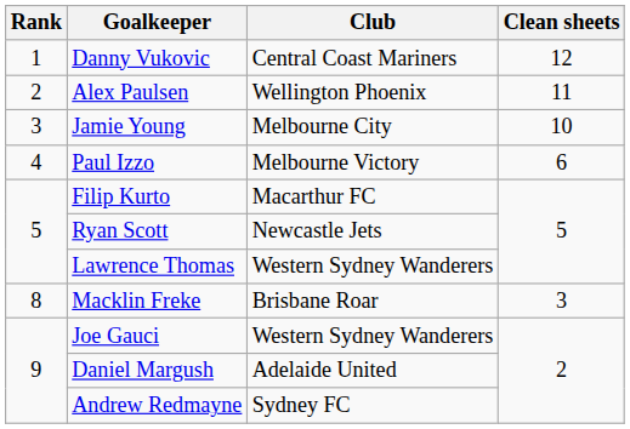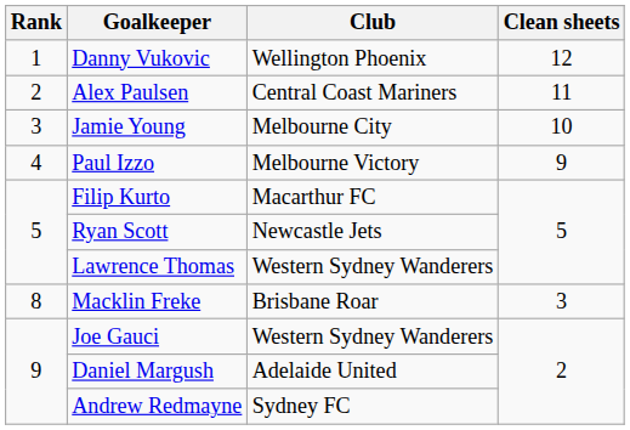 <table class="wikitable sortable" style="text-align:center;">
 <tr>
 <th>Rank</th>
 <th>Goalkeeper</th>
 <th>Club</th>
 <th>Clean sheets</th>
 </tr>
 <tr>
 <td rowspan=1>1</td>
 <td align=left data-sort-value="Vukovic, Danny"> <a href='#'>Danny Vukovic</a></td>
-<td align=left>Central Coast Mariners</td>
+<td align=left>Wellington Phoenix</td>
 <td rowspan=1>12</td>
 </tr>
 <tr>
 <td rowspan=1>2</td>
 <td align=left data-sort-value="Paulsen, Alex"> <a href='#'>Alex Paulsen</a></td>
-<td align=left>Wellington Phoenix</td>
+<td align=left>Central Coast Mariners</td>
 <td rowspan=1>11</td>
 </tr>
 <tr>
 <td rowspan=1>3</td>
 <td align=left data-sort-value="Young, Jamie"> <a href='#'>Jamie Young</a></td>
 <td align=left>Melbourne City</td>
 <td rowspan=1>10</td>
 </tr>
 <tr>
 <td rowspan=1>4</td>
 <td align=left data-sort-value="Izzo, Paul"> <a href='#'>Paul Izzo</a></td>
 <td align=left>Melbourne Victory</td>
-<td rowspan=1>6</td>
+<td rowspan=1>9</td>
 </tr>
 <tr>
 <td rowspan=3>5</td>
 <td align=left data-sort-value="Kurto, Filip"> <a href='#'>Filip Kurto</a></td>
 <td align=left>Macarthur FC</td>
 <td rowspan=3>5</td>
 </tr>
 <tr>
 <td align=left data-sort-value="Scott, Ryan"> <a href='#'>Ryan Scott</a></td>
 <td align=left>Newcastle Jets</td>
 </tr>
 <tr>
 <td align=left data-sort-value="Thomas, Lawrence"> <a href='#'>Lawrence Thomas</a></td>
 <td align=left>Western Sydney Wanderers</td>
 </tr>
 <tr>
 <td rowspan=1>8</td>
 <td align=left data-sort-value="Freke, Macklin"> <a href='#'>Macklin Freke</a></td>
 <td align=left>Brisbane Roar</td>
 <td rowspan=1>3</td>
 </tr>
 <tr>
 <td rowspan=3>9</td>
 <td align=left data-sort-value="Gauci, Joe"> <a href='#'>Joe Gauci</a></td>
 <td align=left>Western Sydney Wanderers</td>
 <td rowspan=3>2</td>
 </tr>
 <tr>
 <td align="left"> <a href='#'>Daniel Margush</a></td>
 <td align=left>Adelaide United</td>
 </tr>
 <tr>
 <td align="left"> <a href='#'>Andrew Redmayne</a></td>
 <td align=left>Sydney FC</td>
 </tr>
 </table>
